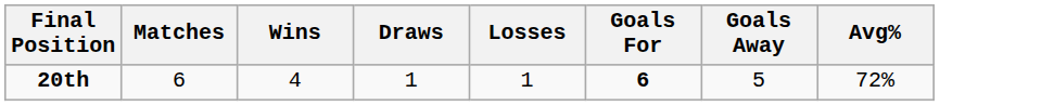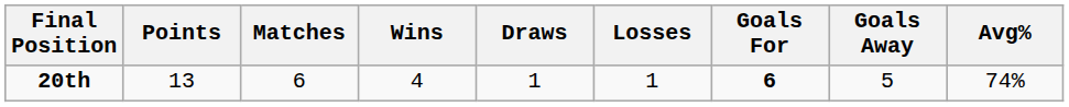 <table class="wikitable" style="font-size: 95%; text-align: center;">
 <tr>
 <th width=60>Final Position</th>
+<th width=60>Points</th>
 <th width=60>Matches</th>
 <th width=60>Wins</th>
 <th width=60>Draws</th>
 <th width=60>Losses</th>
 <th width=60>Goals For</th>
 <th width=60>Goals Away</th>
 <th width=60>Avg%</th>
 </tr>
 <tr>
 <td><strong>20th</strong></td>
+<td>13</td>
 <td>6</td>
 <td>4</td>
 <td>1</td>
 <td>1</td>
 <td><strong>6</strong></td>
 <td>5</td>
-<td>72%</td>
+<td>74%</td>
 </tr>
 </table>
